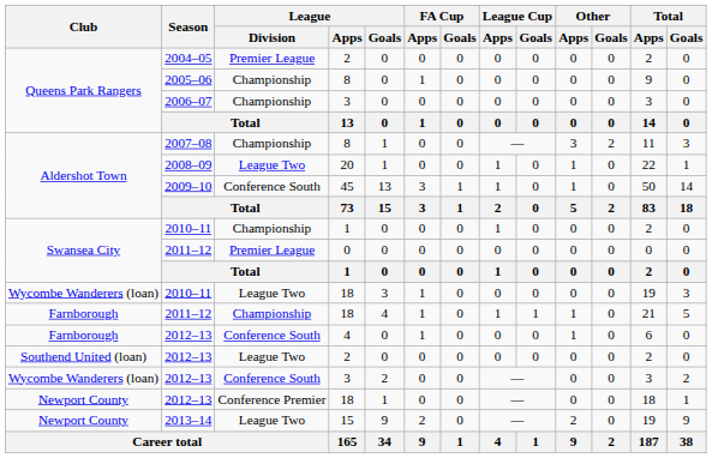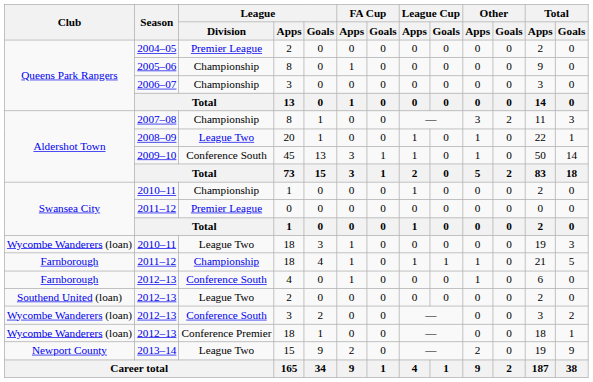 <table class="wikitable" style="text-align: center;">
 <tr>
 <th rowspan="2">Club</th>
 <th rowspan="2">Season</th>
 <th colspan="3">League</th>
 <th colspan="2">FA Cup</th>
 <th colspan="2">League Cup</th>
 <th colspan="2">Other</th>
 <th colspan="2">Total</th>
 </tr>
 <tr>
 <th>Division</th>
 <th>Apps</th>
 <th>Goals</th>
 <th>Apps</th>
 <th>Goals</th>
 <th>Apps</th>
 <th>Goals</th>
 <th>Apps</th>
 <th>Goals</th>
 <th>Apps</th>
 <th>Goals</th>
 </tr>
 <tr>
 <td rowspan="4"><a href='#'>Queens Park Rangers</a></td>
 <td><a href='#'>2004–05</a></td>
 <td><a href='#'>Premier League</a></td>
 <td>2</td>
 <td>0</td>
 <td>0</td>
 <td>0</td>
 <td>0</td>
 <td>0</td>
 <td>0</td>
 <td>0</td>
 <td>2</td>
 <td>0</td>
 </tr>
 <tr>
 <td><a href='#'>2005–06</a></td>
 <td>Championship</td>
 <td>8</td>
 <td>0</td>
 <td>1</td>
 <td>0</td>
 <td>0</td>
 <td>0</td>
 <td>0</td>
 <td>0</td>
 <td>9</td>
 <td>0</td>
 </tr>
 <tr>
 <td><a href='#'>2006–07</a></td>
 <td>Championship</td>
 <td>3</td>
 <td>0</td>
 <td>0</td>
 <td>0</td>
 <td>0</td>
 <td>0</td>
 <td>0</td>
 <td>0</td>
 <td>3</td>
 <td>0</td>
 </tr>
 <tr>
 <th colspan="2">Total</th>
 <th>13</th>
 <th>0</th>
 <th>1</th>
 <th>0</th>
 <th>0</th>
 <th>0</th>
 <th>0</th>
 <th>0</th>
 <th>14</th>
 <th>0</th>
 </tr>
 <tr>
 <td rowspan="4"><a href='#'>Aldershot Town</a></td>
 <td><a href='#'>2007–08</a></td>
 <td>Championship</td>
 <td>8</td>
 <td>1</td>
 <td>0</td>
 <td>0</td>
 <td colspan="2">—</td>
 <td>3</td>
 <td>2</td>
 <td>11</td>
 <td>3</td>
 </tr>
 <tr>
 <td><a href='#'>2008–09</a></td>
 <td><a href='#'>League Two</a></td>
 <td>20</td>
 <td>1</td>
 <td>0</td>
 <td>0</td>
 <td>1</td>
 <td>0</td>
 <td>1</td>
 <td>0</td>
 <td>22</td>
 <td>1</td>
 </tr>
 <tr>
 <td><a href='#'>2009–10</a></td>
 <td>Conference South</td>
 <td>45</td>
 <td>13</td>
 <td>3</td>
 <td>1</td>
 <td>1</td>
 <td>0</td>
 <td>1</td>
 <td>0</td>
 <td>50</td>
 <td>14</td>
 </tr>
 <tr>
 <th colspan="2">Total</th>
 <th>73</th>
 <th>15</th>
 <th>3</th>
 <th>1</th>
 <th>2</th>
 <th>0</th>
 <th>5</th>
 <th>2</th>
 <th>83</th>
 <th>18</th>
 </tr>
 <tr>
 <td rowspan="3"><a href='#'>Swansea City</a></td>
 <td><a href='#'>2010–11</a></td>
 <td>Championship</td>
 <td>1</td>
 <td>0</td>
 <td>0</td>
 <td>0</td>
 <td>1</td>
 <td>0</td>
 <td>0</td>
 <td>0</td>
 <td>2</td>
 <td>0</td>
 </tr>
 <tr>
 <td><a href='#'>2011–12</a></td>
 <td><a href='#'>Premier League</a></td>
 <td>0</td>
 <td>0</td>
 <td>0</td>
 <td>0</td>
 <td>0</td>
 <td>0</td>
 <td>0</td>
 <td>0</td>
 <td>0</td>
 <td>0</td>
 </tr>
 <tr>
 <th colspan="2">Total</th>
 <th>1</th>
 <th>0</th>
 <th>0</th>
 <th>0</th>
 <th>1</th>
 <th>0</th>
 <th>0</th>
 <th>0</th>
 <th>2</th>
 <th>0</th>
 </tr>
 <tr>
 <td><a href='#'>Wycombe Wanderers</a> (loan)</td>
 <td><a href='#'>2010–11</a></td>
 <td>League Two</td>
 <td>18</td>
 <td>3</td>
 <td>1</td>
 <td>0</td>
 <td>0</td>
 <td>0</td>
 <td>0</td>
 <td>0</td>
 <td>19</td>
 <td>3</td>
 </tr>
 <tr>
 <td><a href='#'>Farnborough</a></td>
 <td><a href='#'>2011–12</a></td>
 <td><a href='#'>Championship</a></td>
 <td>18</td>
 <td>4</td>
 <td>1</td>
 <td>0</td>
 <td>1</td>
 <td>1</td>
 <td>1</td>
 <td>0</td>
 <td>21</td>
 <td>5</td>
 </tr>
 <tr>
 <td><a href='#'>Farnborough</a></td>
 <td><a href='#'>2012–13</a></td>
 <td><a href='#'>Conference South</a></td>
 <td>4</td>
 <td>0</td>
 <td>1</td>
 <td>0</td>
 <td>0</td>
 <td>0</td>
 <td>1</td>
 <td>0</td>
 <td>6</td>
 <td>0</td>
 </tr>
 <tr>
 <td><a href='#'>Southend United</a> (loan)</td>
 <td><a href='#'>2012–13</a></td>
 <td>League Two</td>
 <td>2</td>
 <td>0</td>
 <td>0</td>
 <td>0</td>
 <td>0</td>
 <td>0</td>
 <td>0</td>
 <td>0</td>
 <td>2</td>
 <td>0</td>
 </tr>
 <tr>
 <td><a href='#'>Wycombe Wanderers</a> (loan)</td>
 <td><a href='#'>2012–13</a></td>
 <td><a href='#'>Conference South</a></td>
 <td>3</td>
 <td>2</td>
 <td>0</td>
 <td>0</td>
 <td colspan="2">—</td>
 <td>0</td>
 <td>0</td>
 <td>3</td>
 <td>2</td>
 </tr>
 <tr>
-<td><a href='#'>Newport County</a></td>
+<td><a href='#'>Wycombe Wanderers</a> (loan)</td>
 <td><a href='#'>2012–13</a></td>
 <td>Conference Premier</td>
 <td>18</td>
 <td>1</td>
 <td>0</td>
 <td>0</td>
 <td colspan="2">—</td>
 <td>0</td>
 <td>0</td>
 <td>18</td>
 <td>1</td>
 </tr>
 <tr>
 <td><a href='#'>Newport County</a></td>
 <td><a href='#'>2013–14</a></td>
 <td>League Two</td>
 <td>15</td>
 <td>9</td>
 <td>2</td>
 <td>0</td>
 <td colspan="2">—</td>
 <td>2</td>
 <td>0</td>
 <td>19</td>
 <td>9</td>
 </tr>
 <tr>
 <th colspan="3">Career total</th>
 <th>165</th>
 <th>34</th>
 <th>9</th>
 <th>1</th>
 <th>4</th>
 <th>1</th>
 <th>9</th>
 <th>2</th>
 <th>187</th>
 <th>38</th>
 </tr>
 </table>
